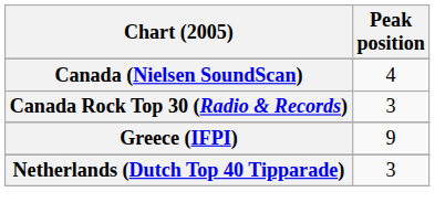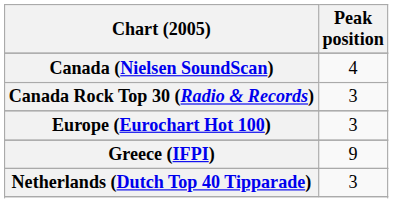 <table class="wikitable sortable plainrowheaders" style="text-align:center">
 <tr>
 <th>Chart (2005)</th>
 <th>Peak<br>position</th>
 </tr>
 <tr>
 </tr>
 <tr>
 </tr>
 <tr>
 </tr>
 <tr>
 </tr>
 <tr>
 <th scope="row">Canada (<a href='#'>Nielsen SoundScan</a>)</th>
 <td>4</td>
 </tr>
 <tr>
 <th scope="row">Canada Rock Top 30 (<em><a href='#'>Radio & Records</a></em>)</th>
 <td>3</td>
 </tr>
 <tr>
+</tr>
+<tr>
+<th scope="row">Europe (<a href='#'>Eurochart Hot 100</a>)</th>
+<td>3</td>
 </tr>
 <tr>
 </tr>
 <tr>
 </tr>
 <tr>
 </tr>
 <tr>
 <th scope="row">Greece (<a href='#'>IFPI</a>)</th>
 <td>9</td>
 </tr>
 <tr>
 </tr>
 <tr>
 </tr>
 <tr>
 </tr>
 <tr>
 <th scope="row">Netherlands (<a href='#'>Dutch Top 40 Tipparade</a>)</th>
 <td>3</td>
 </tr>
 <tr>
 </tr>
 <tr>
 </tr>
 <tr>
 </tr>
 <tr>
 </tr>
 <tr>
 </tr>
 <tr>
 </tr>
 <tr>
 </tr>
 <tr>
 </tr>
 <tr>
 </tr>
 <tr>
 </tr>
 </table>
